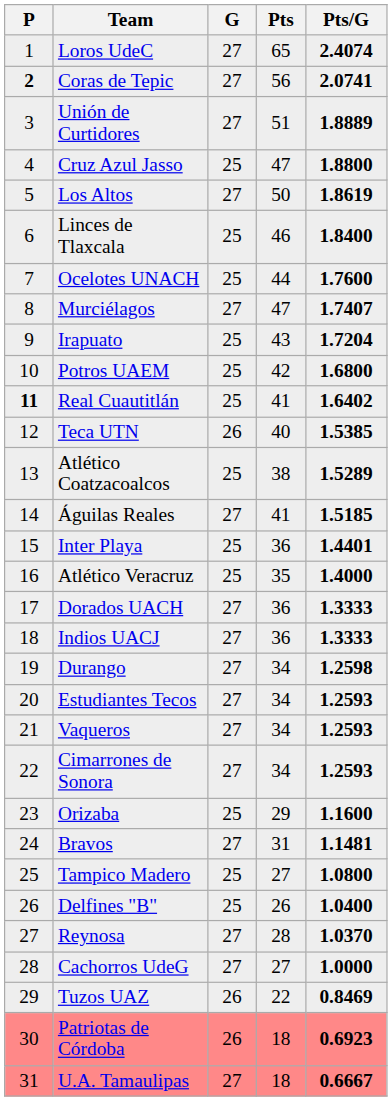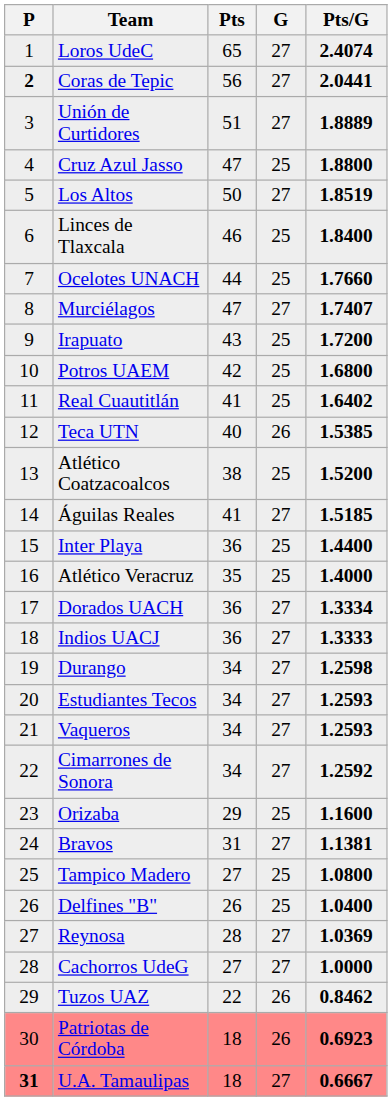 <table class="wikitable" style="text-align: center;">
 <tr>
 <th width=33>P</th>
 <th width=120>Team</th>
+<th width=33>Pts</th>
 <th width=33>G</th>
-<th width=33>Pts</th>
 <th width=60>Pts/G</th>
 </tr>
 <tr bgcolor=#EEEEEE>
 <td>1</td>
 <td align=left><a href='#'>Loros UdeC</a></td>
+<td>65</td>
 <td>27</td>
-<td>65</td>
 <td><strong>2.4074</strong></td>
 </tr>
 <tr bgcolor=#EEEEEE>
 <td><strong>2</strong></td>
 <td align=left><a href='#'>Coras de Tepic</a></td>
+<td>56</td>
 <td>27</td>
-<td>56</td>
-<td><strong>2.0741</strong></td>
+<td><strong>2.0441</strong></td>
 </tr>
 <tr bgcolor=#EEEEEE>
 <td>3</td>
 <td align=left><a href='#'>Unión de Curtidores</a></td>
+<td>51</td>
 <td>27</td>
-<td>51</td>
 <td><strong>1.8889</strong></td>
 </tr>
 <tr bgcolor=#EEEEEE>
 <td>4</td>
 <td align=left><a href='#'>Cruz Azul Jasso</a></td>
+<td>47</td>
 <td>25</td>
-<td>47</td>
 <td><strong>1.8800</strong></td>
 </tr>
 <tr bgcolor=#EEEEEE>
 <td>5</td>
 <td align=left><a href='#'>Los Altos</a></td>
+<td>50</td>
 <td>27</td>
-<td>50</td>
-<td><strong>1.8619</strong></td>
+<td><strong>1.8519</strong></td>
 </tr>
 <tr bgcolor=#EEEEEE>
 <td>6</td>
 <td align=left>Linces de Tlaxcala</td>
+<td>46</td>
 <td>25</td>
-<td>46</td>
 <td><strong>1.8400</strong></td>
 </tr>
 <tr bgcolor=#EEEEEE>
 <td>7</td>
 <td align=left><a href='#'>Ocelotes UNACH</a></td>
+<td>44</td>
 <td>25</td>
-<td>44</td>
-<td><strong>1.7600</strong></td>
+<td><strong>1.7660</strong></td>
 </tr>
 <tr bgcolor=#EEEEEE>
 <td>8</td>
 <td align=left><a href='#'>Murciélagos</a></td>
+<td>47</td>
 <td>27</td>
-<td>47</td>
 <td><strong>1.7407</strong></td>
 </tr>
 <tr bgcolor=#EEEEEE>
 <td>9</td>
 <td align=left><a href='#'>Irapuato</a></td>
+<td>43</td>
 <td>25</td>
-<td>43</td>
-<td><strong>1.7204</strong></td>
+<td><strong>1.7200</strong></td>
 </tr>
 <tr bgcolor=#EEEEEE>
 <td>10</td>
 <td align=left><a href='#'>Potros UAEM</a></td>
+<td>42</td>
 <td>25</td>
-<td>42</td>
 <td><strong>1.6800</strong></td>
 </tr>
 <tr bgcolor=#EEEEEE>
-<td><strong>11</strong></td>
+<td>11</td>
 <td align=left><a href='#'>Real Cuautitlán</a></td>
+<td>41</td>
 <td>25</td>
-<td>41</td>
 <td><strong>1.6402</strong></td>
 </tr>
 <tr bgcolor=#EEEEEE>
 <td>12</td>
 <td align=left><a href='#'>Teca UTN</a></td>
+<td>40</td>
 <td>26</td>
-<td>40</td>
 <td><strong>1.5385</strong></td>
 </tr>
 <tr bgcolor=#EEEEEE>
 <td>13</td>
 <td align=left>Atlético Coatzacoalcos</td>
+<td>38</td>
 <td>25</td>
-<td>38</td>
-<td><strong>1.5289</strong></td>
+<td><strong>1.5200</strong></td>
 </tr>
 <tr bgcolor=#EEEEEE>
 <td>14</td>
 <td align=left>Águilas Reales</td>
+<td>41</td>
 <td>27</td>
-<td>41</td>
 <td><strong>1.5185</strong></td>
 </tr>
 <tr bgcolor=#EEEEEE>
 <td>15</td>
 <td align=left><a href='#'>Inter Playa</a></td>
+<td>36</td>
 <td>25</td>
-<td>36</td>
-<td><strong>1.4401</strong></td>
+<td><strong>1.4400</strong></td>
 </tr>
 <tr bgcolor=#EEEEEE>
 <td>16</td>
 <td align=left>Atlético Veracruz</td>
+<td>35</td>
 <td>25</td>
-<td>35</td>
 <td><strong>1.4000</strong></td>
 </tr>
 <tr bgcolor=#EEEEEE>
 <td>17</td>
 <td align=left><a href='#'>Dorados UACH</a></td>
+<td>36</td>
 <td>27</td>
-<td>36</td>
-<td><strong>1.3333</strong></td>
+<td><strong>1.3334</strong></td>
 </tr>
 <tr bgcolor=#EEEEEE>
 <td>18</td>
 <td align=left><a href='#'>Indios UACJ</a></td>
+<td>36</td>
 <td>27</td>
-<td>36</td>
 <td><strong>1.3333</strong></td>
 </tr>
 <tr bgcolor=#EEEEEE>
 <td>19</td>
 <td align=left><a href='#'>Durango</a></td>
+<td>34</td>
 <td>27</td>
-<td>34</td>
 <td><strong>1.2598</strong></td>
 </tr>
 <tr bgcolor=#EEEEEE>
 <td>20</td>
 <td align=left><a href='#'>Estudiantes Tecos</a></td>
+<td>34</td>
 <td>27</td>
-<td>34</td>
 <td><strong>1.2593</strong></td>
 </tr>
 <tr bgcolor=#EEEEEE>
 <td>21</td>
 <td align=left><a href='#'>Vaqueros</a></td>
+<td>34</td>
 <td>27</td>
-<td>34</td>
 <td><strong>1.2593</strong></td>
 </tr>
 <tr bgcolor=#EEEEEE>
 <td>22</td>
 <td align=left><a href='#'>Cimarrones de Sonora</a></td>
+<td>34</td>
 <td>27</td>
-<td>34</td>
-<td><strong>1.2593</strong></td>
+<td><strong>1.2592</strong></td>
 </tr>
 <tr bgcolor=#EEEEEE>
 <td>23</td>
 <td align=left><a href='#'>Orizaba</a></td>
+<td>29</td>
 <td>25</td>
-<td>29</td>
 <td><strong>1.1600</strong></td>
 </tr>
 <tr bgcolor=#EEEEEE>
 <td>24</td>
 <td align=left><a href='#'>Bravos</a></td>
+<td>31</td>
 <td>27</td>
-<td>31</td>
-<td><strong>1.1481</strong></td>
+<td><strong>1.1381</strong></td>
 </tr>
 <tr bgcolor=#EEEEEE>
 <td>25</td>
 <td align=left><a href='#'>Tampico Madero</a></td>
+<td>27</td>
 <td>25</td>
-<td>27</td>
 <td><strong>1.0800</strong></td>
 </tr>
 <tr bgcolor=#EEEEEE>
 <td>26</td>
 <td align=left><a href='#'>Delfines "B"</a></td>
+<td>26</td>
 <td>25</td>
-<td>26</td>
 <td><strong>1.0400</strong></td>
 </tr>
 <tr bgcolor=#EEEEEE>
 <td>27</td>
 <td align=left><a href='#'>Reynosa</a></td>
+<td>28</td>
 <td>27</td>
-<td>28</td>
-<td><strong>1.0370</strong></td>
+<td><strong>1.0369</strong></td>
 </tr>
 <tr bgcolor=#EEEEEE>
 <td>28</td>
 <td align=left><a href='#'>Cachorros UdeG</a></td>
 <td>27</td>
 <td>27</td>
 <td><strong>1.0000</strong></td>
 </tr>
 <tr bgcolor=#EEEEEE>
 <td>29</td>
 <td align=left><a href='#'>Tuzos UAZ</a></td>
+<td>22</td>
 <td>26</td>
-<td>22</td>
-<td><strong>0.8469</strong></td>
+<td><strong>0.8462</strong></td>
 </tr>
 <tr bgcolor=#FF8888>
 <td>30</td>
 <td align=left><a href='#'>Patriotas de Córdoba</a></td>
+<td>18</td>
 <td>26</td>
-<td>18</td>
 <td><strong>0.6923</strong></td>
 </tr>
 <tr bgcolor=#FF8888>
-<td>31</td>
+<td><strong>31</strong></td>
 <td align=left><a href='#'>U.A. Tamaulipas</a></td>
+<td>18</td>
 <td>27</td>
-<td>18</td>
 <td><strong>0.6667</strong></td>
 </tr>
 </table>
